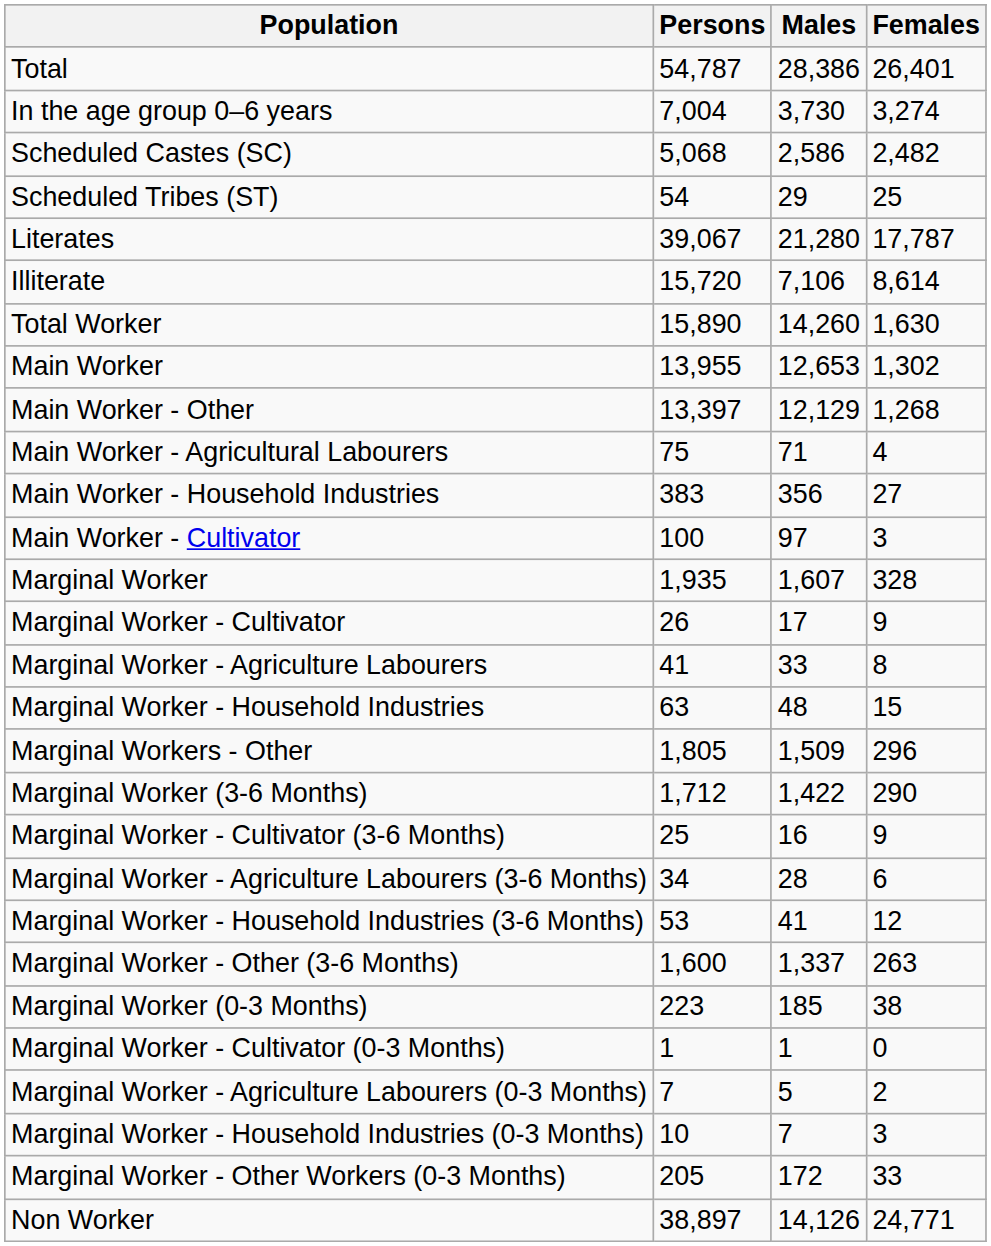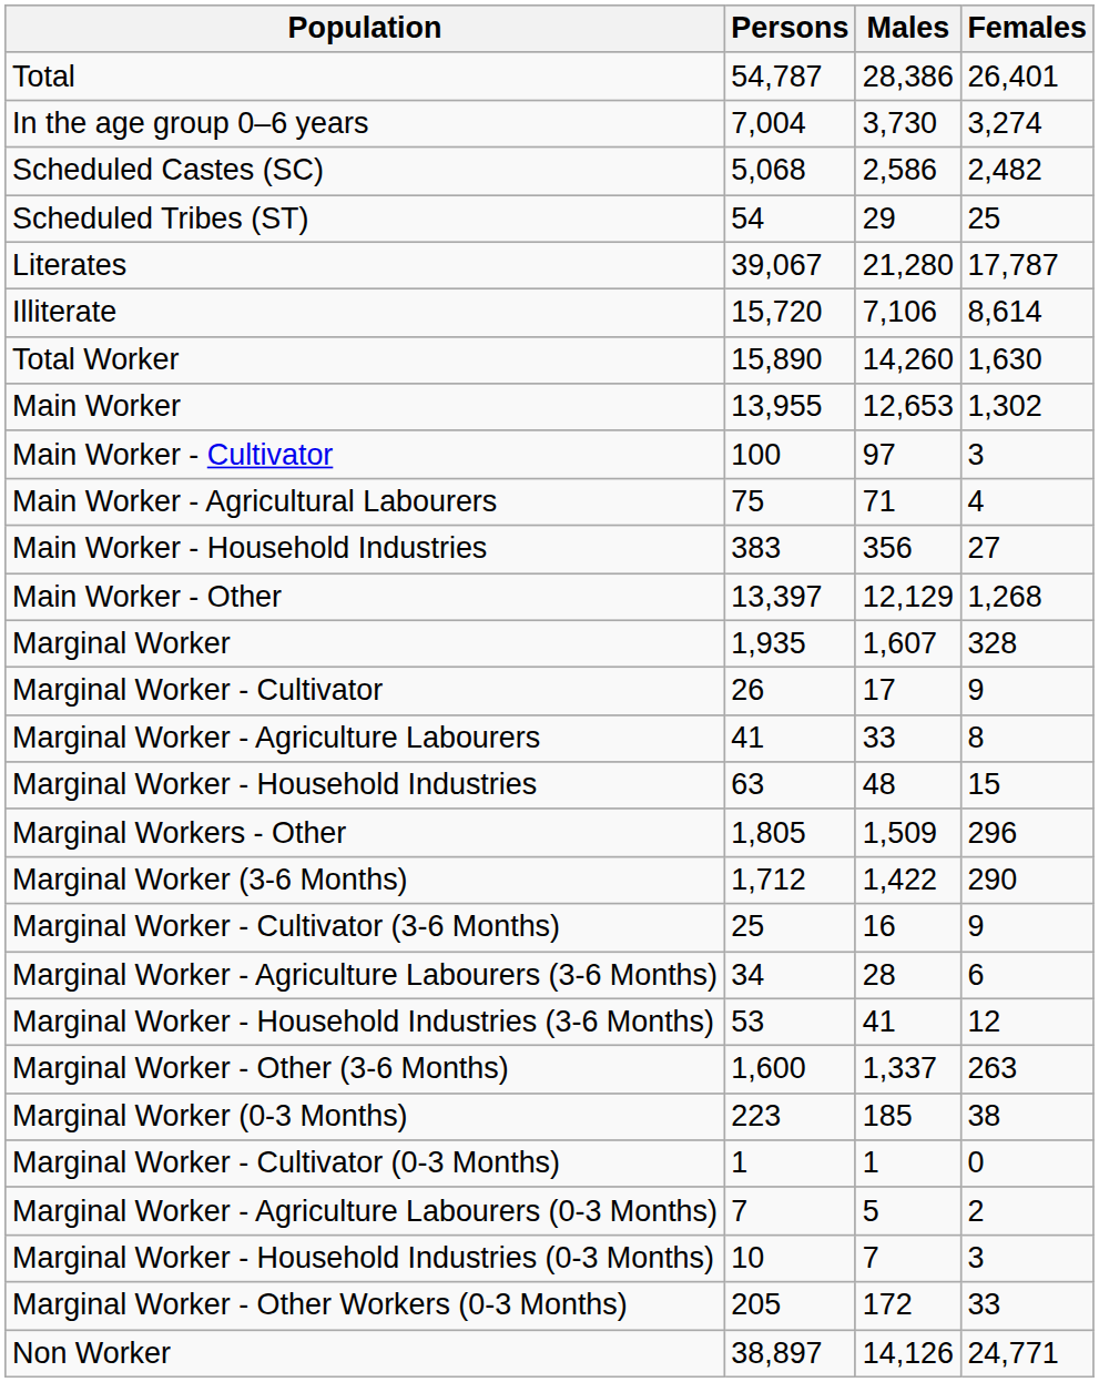 <table class="wikitable">
 <tr>
 <th>Population</th>
 <th>Persons</th>
 <th>Males</th>
 <th>Females</th>
 </tr>
 <tr>
 <td>Total</td>
 <td>54,787</td>
 <td>28,386</td>
 <td>26,401</td>
 </tr>
 <tr>
 <td>In the age group 0–6 years</td>
 <td>7,004</td>
 <td>3,730</td>
 <td>3,274</td>
 </tr>
 <tr>
 <td>Scheduled Castes (SC)</td>
 <td>5,068</td>
 <td>2,586</td>
 <td>2,482</td>
 </tr>
 <tr>
 <td>Scheduled Tribes (ST)</td>
 <td>54</td>
 <td>29</td>
 <td>25</td>
 </tr>
 <tr>
 <td>Literates</td>
 <td>39,067</td>
 <td>21,280</td>
 <td>17,787</td>
 </tr>
 <tr>
 <td>Illiterate</td>
 <td>15,720</td>
 <td>7,106</td>
 <td>8,614</td>
 </tr>
 <tr>
 <td>Total Worker</td>
 <td>15,890</td>
 <td>14,260</td>
 <td>1,630</td>
 </tr>
 <tr>
 <td>Main Worker</td>
 <td>13,955</td>
 <td>12,653</td>
 <td>1,302</td>
 </tr>
 <tr>
-<td>Main Worker - Other</td>
-<td>13,397</td>
-<td>12,129</td>
-<td>1,268</td>
+<td>Main Worker - <a href='#'>Cultivator</a></td>
+<td>100</td>
+<td>97</td>
+<td>3</td>
 </tr>
 <tr>
 <td>Main Worker - Agricultural Labourers</td>
 <td>75</td>
 <td>71</td>
 <td>4</td>
 </tr>
 <tr>
 <td>Main Worker - Household Industries</td>
 <td>383</td>
 <td>356</td>
 <td>27</td>
 </tr>
 <tr>
-<td>Main Worker - <a href='#'>Cultivator</a></td>
-<td>100</td>
-<td>97</td>
-<td>3</td>
+<td>Main Worker - Other</td>
+<td>13,397</td>
+<td>12,129</td>
+<td>1,268</td>
 </tr>
 <tr>
 <td>Marginal Worker</td>
 <td>1,935</td>
 <td>1,607</td>
 <td>328</td>
 </tr>
 <tr>
 <td>Marginal Worker - Cultivator</td>
 <td>26</td>
 <td>17</td>
 <td>9</td>
 </tr>
 <tr>
 <td>Marginal Worker - Agriculture Labourers</td>
 <td>41</td>
 <td>33</td>
 <td>8</td>
 </tr>
 <tr>
 <td>Marginal Worker - Household Industries</td>
 <td>63</td>
 <td>48</td>
 <td>15</td>
 </tr>
 <tr>
 <td>Marginal Workers - Other</td>
 <td>1,805</td>
 <td>1,509</td>
 <td>296</td>
 </tr>
 <tr>
 <td>Marginal Worker (3-6 Months)</td>
 <td>1,712</td>
 <td>1,422</td>
 <td>290</td>
 </tr>
 <tr>
 <td>Marginal Worker - Cultivator (3-6 Months)</td>
 <td>25</td>
 <td>16</td>
 <td>9</td>
 </tr>
 <tr>
 <td>Marginal Worker - Agriculture Labourers (3-6 Months)</td>
 <td>34</td>
 <td>28</td>
 <td>6</td>
 </tr>
 <tr>
 <td>Marginal Worker - Household Industries (3-6 Months)</td>
 <td>53</td>
 <td>41</td>
 <td>12</td>
 </tr>
 <tr>
 <td>Marginal Worker - Other (3-6 Months)</td>
 <td>1,600</td>
 <td>1,337</td>
 <td>263</td>
 </tr>
 <tr>
 <td>Marginal Worker (0-3 Months)</td>
 <td>223</td>
 <td>185</td>
 <td>38</td>
 </tr>
 <tr>
 <td>Marginal Worker - Cultivator (0-3 Months)</td>
 <td>1</td>
 <td>1</td>
 <td>0</td>
 </tr>
 <tr>
 <td>Marginal Worker - Agriculture Labourers (0-3 Months)</td>
 <td>7</td>
 <td>5</td>
 <td>2</td>
 </tr>
 <tr>
 <td>Marginal Worker - Household Industries (0-3 Months)</td>
 <td>10</td>
 <td>7</td>
 <td>3</td>
 </tr>
 <tr>
 <td>Marginal Worker - Other Workers (0-3 Months)</td>
 <td>205</td>
 <td>172</td>
 <td>33</td>
 </tr>
 <tr>
 <td>Non Worker</td>
 <td>38,897</td>
 <td>14,126</td>
 <td>24,771</td>
 </tr>
 </table>
